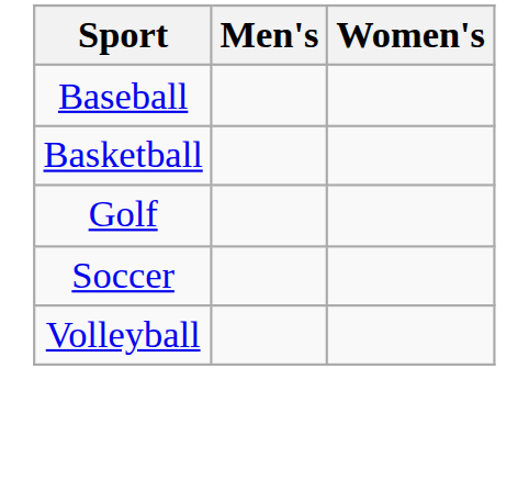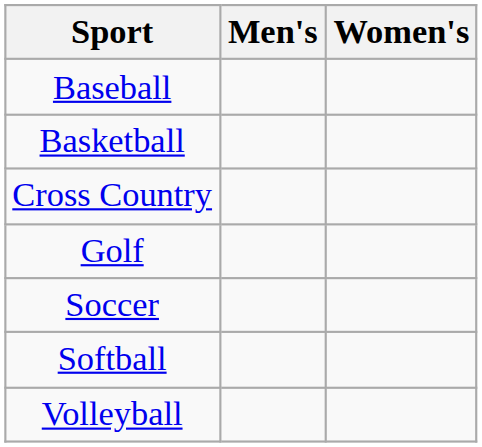 <table class="wikitable" style="margin:auto; text-align:center">
 <tr>
 <th>Sport</th>
 <th>Men's</th>
 <th>Women's</th>
 </tr>
 <tr>
 <td><a href='#'>Baseball</a></td>
 <td></td>
 <td></td>
 </tr>
 <tr>
 <td><a href='#'>Basketball</a></td>
 <td></td>
 <td></td>
 </tr>
 <tr>
+<td><a href='#'>Cross Country</a></td>
+<td></td>
+<td></td>
+</tr>
+<tr>
 <td><a href='#'>Golf</a></td>
 <td></td>
 <td></td>
 </tr>
 <tr>
 <td><a href='#'>Soccer</a></td>
 <td></td>
 <td></td>
 </tr>
 <tr>
+<td><a href='#'>Softball</a></td>
+<td></td>
+<td></td>
+</tr>
+<tr>
 <td><a href='#'>Volleyball</a></td>
 <td></td>
 <td></td>
 </tr>
 </table>
